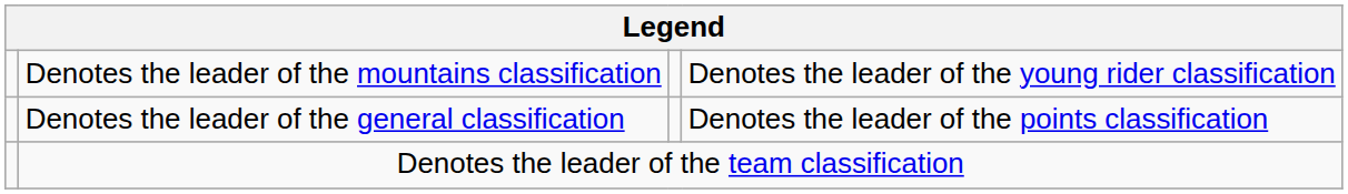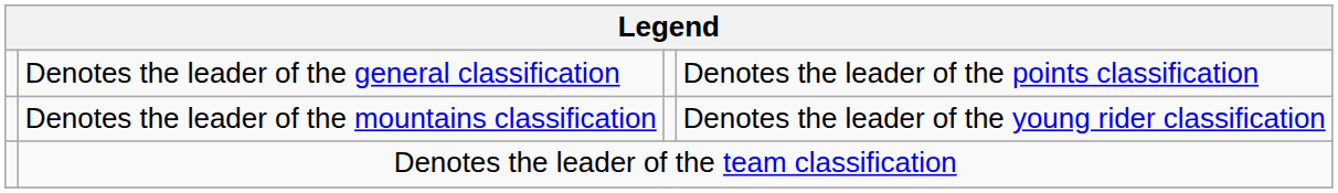 <table class="wikitable">
 <tr>
 <th scope="col" colspan="4">Legend</th>
+</tr>
+<tr>
+<td></td>
+<td>Denotes the leader of the <a href='#'>general classification</a></td>
+<td></td>
+<td>Denotes the leader of the <a href='#'>points classification</a></td>
 </tr>
 <tr>
 <td></td>
 <td>Denotes the leader of the <a href='#'>mountains classification</a></td>
 <td></td>
 <td>Denotes the leader of the <a href='#'>young rider classification</a></td>
 </tr>
 <tr>
 <td></td>
-<td>Denotes the leader of the <a href='#'>general classification</a></td>
-<td></td>
-<td>Denotes the leader of the <a href='#'>points classification</a></td>
-</tr>
-<tr>
-<td></td>
 <td colspan="3" style="text-align:center;">Denotes the leader of the <a href='#'>team classification</a></td>
 </tr>
 </table>
